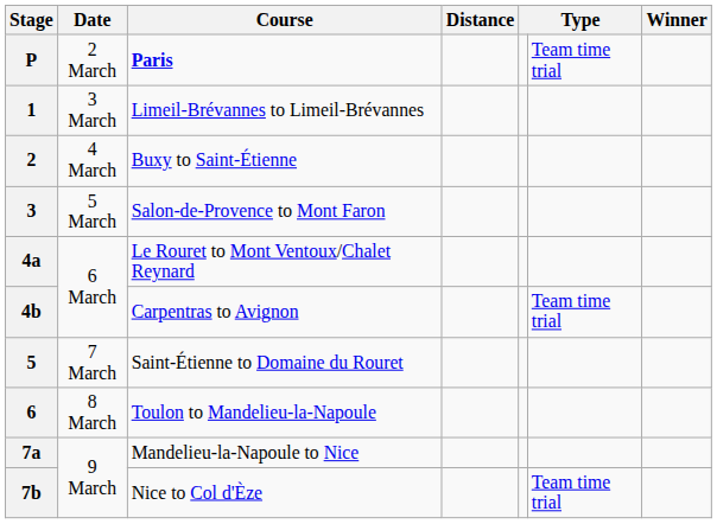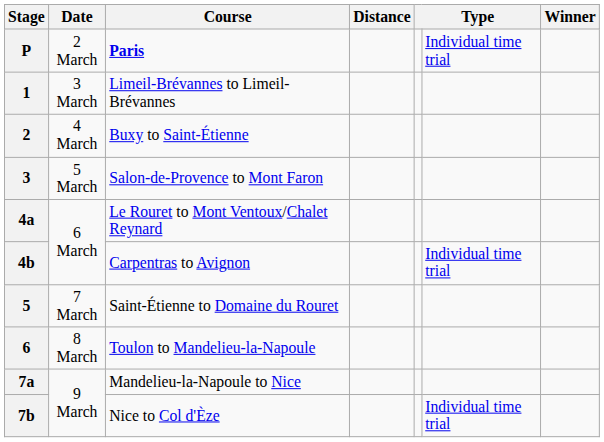 <table class="wikitable">
 <tr>
 <th scope="col">Stage</th>
 <th scope="col">Date</th>
 <th scope="col">Course</th>
 <th scope="col">Distance</th>
 <th scope="col" colspan="2">Type</th>
 <th scope=col>Winner</th>
 </tr>
 <tr>
 <th scope="row" style="text-align:center;">P</th>
 <td style="text-align:center;">2 March</td>
 <td><strong><a href='#'>Paris</a></strong></td>
 <td style="text-align:center;"></td>
 <td></td>
-<td><a href='#'>Team time trial</a></td>
+<td><a href='#'>Individual time trial</a></td>
 <td></td>
 </tr>
 <tr>
 <th scope="row" style="text-align:center;">1</th>
 <td style="text-align:center;">3 March</td>
 <td><a href='#'>Limeil-Brévannes</a> to Limeil-Brévannes</td>
 <td style="text-align:center;"></td>
 <td></td>
 <td></td>
 <td></td>
 </tr>
 <tr>
 <th scope="row" style="text-align:center;">2</th>
 <td style="text-align:center;">4 March</td>
 <td><a href='#'>Buxy</a> to <a href='#'>Saint-Étienne</a></td>
 <td style="text-align:center;"></td>
 <td></td>
 <td></td>
 <td></td>
 </tr>
 <tr>
 <th scope="row" style="text-align:center;">3</th>
 <td style="text-align:center;">5 March</td>
 <td><a href='#'>Salon-de-Provence</a> to <a href='#'>Mont Faron</a></td>
 <td style="text-align:center;"></td>
 <td></td>
 <td></td>
 <td></td>
 </tr>
 <tr>
 <th scope="row" style="text-align:center;">4a</th>
 <td style="text-align:center;" rowspan=2>6 March</td>
 <td><a href='#'>Le Rouret</a> to <a href='#'>Mont Ventoux</a>/<a href='#'>Chalet Reynard</a></td>
 <td style="text-align:center;"></td>
 <td></td>
 <td></td>
 <td></td>
 </tr>
 <tr>
 <th scope="row" style="text-align:center;">4b</th>
 <td><a href='#'>Carpentras</a> to <a href='#'>Avignon</a></td>
 <td style="text-align:center;"></td>
 <td></td>
-<td><a href='#'>Team time trial</a></td>
+<td><a href='#'>Individual time trial</a></td>
 <td></td>
 </tr>
 <tr>
 <th scope="row" style="text-align:center;">5</th>
 <td style="text-align:center;">7 March</td>
 <td>Saint-Étienne to <a href='#'>Domaine du Rouret</a></td>
 <td style="text-align:center;"></td>
 <td></td>
 <td></td>
 <td></td>
 </tr>
 <tr>
 <th scope="row" style="text-align:center;">6</th>
 <td style="text-align:center;">8 March</td>
 <td><a href='#'>Toulon</a> to <a href='#'>Mandelieu-la-Napoule</a></td>
 <td style="text-align:center;"></td>
 <td></td>
 <td></td>
 <td></td>
 </tr>
 <tr>
 <th scope="row" style="text-align:center;">7a</th>
 <td style="text-align:center;" rowspan=2>9 March</td>
 <td>Mandelieu-la-Napoule to <a href='#'>Nice</a></td>
 <td style="text-align:center;"></td>
 <td></td>
 <td></td>
 <td></td>
 </tr>
 <tr>
 <th scope="row" style="text-align:center;">7b</th>
 <td>Nice to <a href='#'>Col d'Èze</a></td>
 <td style="text-align:center;"></td>
 <td></td>
-<td><a href='#'>Team time trial</a></td>
+<td><a href='#'>Individual time trial</a></td>
 <td></td>
 </tr>
 </table>
